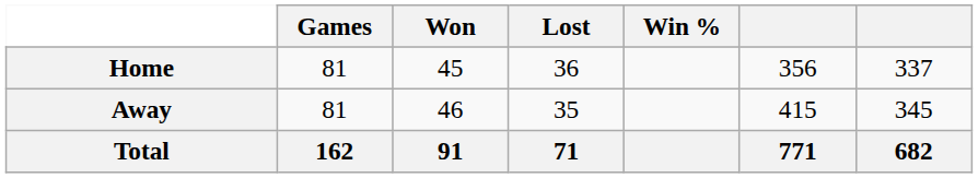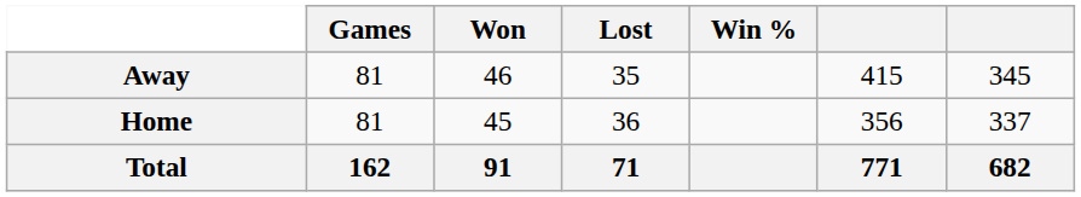 <table class="wikitable" style="margin:1em auto; font-size:95%; text-align:center; width:38em; border:0;">
 <tr>
 <td width="28%" style="background:#fff;border:0;"></td>
 <th width="12%">Games</th>
 <th width="12%">Won</th>
 <th width="12%">Lost</th>
 <th width="12%">Win %</th>
 <th width="12%"></th>
 <th width="12%"></th>
 </tr>
 <tr>
+<th>Away</th>
+<td>81</td>
+<td>46</td>
+<td>35</td>
+<td></td>
+<td>415</td>
+<td>345</td>
+</tr>
+<tr>
 <th>Home</th>
 <td>81</td>
 <td>45</td>
 <td>36</td>
 <td></td>
 <td>356</td>
 <td>337</td>
-</tr>
-<tr>
-<th>Away</th>
-<td>81</td>
-<td>46</td>
-<td>35</td>
-<td></td>
-<td>415</td>
-<td>345</td>
 </tr>
 <tr>
 <th>Total</th>
 <th>162</th>
 <th>91</th>
 <th>71</th>
 <th></th>
 <th>771</th>
 <th>682</th>
 </tr>
 </table>
